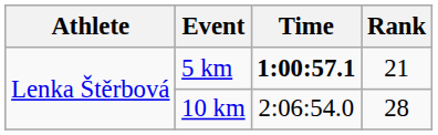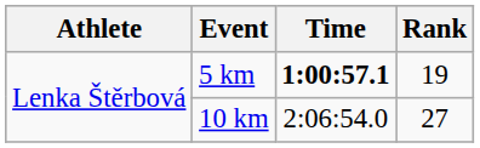 <table class="wikitable" style="text-align:center; font-size:90%">
 <tr>
 <th>Athlete</th>
 <th>Event</th>
 <th>Time</th>
 <th>Rank</th>
 </tr>
 <tr>
 <td align=left rowspan=2><a href='#'>Lenka Štěrbová</a></td>
 <td align=left><a href='#'>5 km</a></td>
 <td><strong>1:00:57.1</strong></td>
-<td>21</td>
+<td>19</td>
 </tr>
 <tr>
 <td align=left><a href='#'>10 km</a></td>
 <td>2:06:54.0</td>
-<td>28</td>
+<td>27</td>
 </tr>
 </table>
